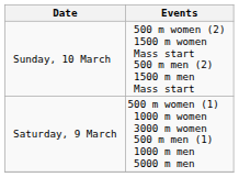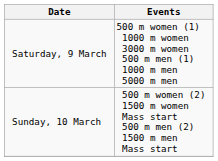 <table class="wikitable" border="1">
 <tr>
 <th> Date </th>
 <th> Events </th>
 </tr>
 <tr>
+<td> Saturday, 9 March </td>
+<td>500 m women (1) <br> 1000 m women <br> 3000 m women <br> 500 m men (1) <br> 1000 m men <br> 5000 m men </td>
+</tr>
+<tr>
 <td> Sunday, 10 March </td>
 <td> 500 m women (2) <br> 1500 m women <br> Mass start <br> 500 m men (2) <br> 1500 m men <br> Mass start </td>
 </tr>
 <tr>
-<td> Saturday, 9 March </td>
-<td>500 m women (1) <br> 1000 m women <br> 3000 m women <br> 500 m men (1) <br> 1000 m men <br> 5000 m men </td>
-</tr>
-<tr>
 </tr>
 </table>
